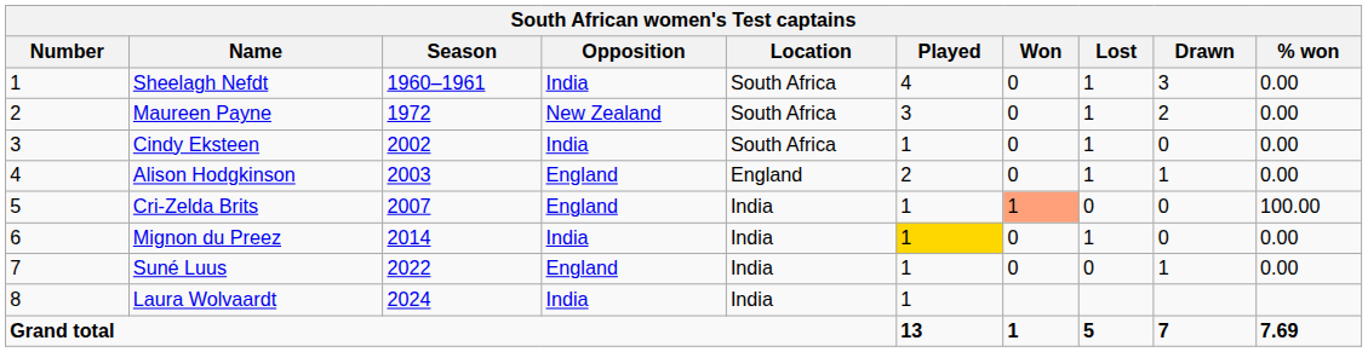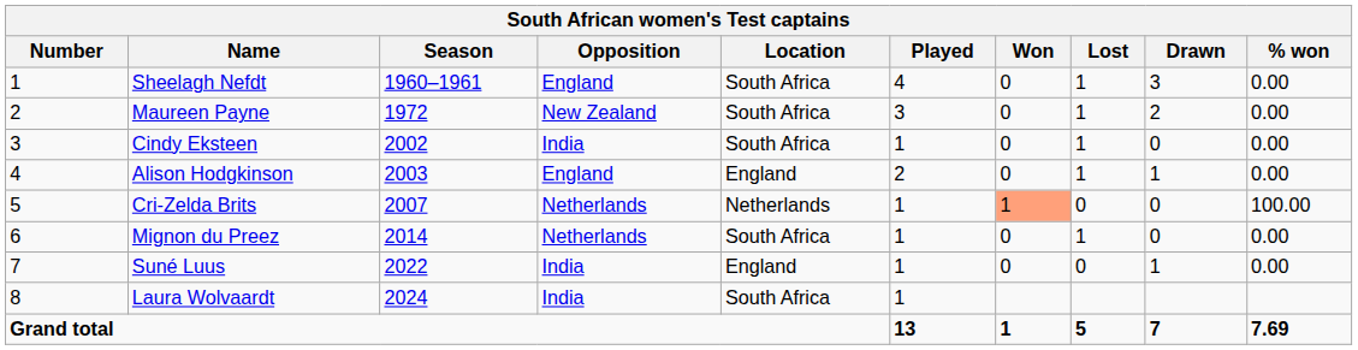 <table class="wikitable collapsible sortable" width="70%">
 <tr>
 <th bgcolor="#efefef" colspan=10>South African women's Test captains</th>
 </tr>
 <tr bgcolor="#efefef">
 <th>Number</th>
 <th>Name</th>
 <th>Season</th>
 <th>Opposition</th>
 <th>Location</th>
 <th>Played</th>
 <th>Won</th>
 <th>Lost</th>
 <th>Drawn</th>
 <th>% won</th>
 </tr>
 <tr>
 <td>1</td>
 <td><a href='#'>Sheelagh Nefdt</a></td>
 <td><a href='#'>1960–1961</a></td>
-<td><a href='#'>India</a></td>
+<td><a href='#'>England</a></td>
 <td>South Africa</td>
 <td>4</td>
 <td>0</td>
 <td>1</td>
 <td>3</td>
 <td>0.00</td>
 </tr>
 <tr>
 <td>2</td>
 <td><a href='#'>Maureen Payne</a></td>
 <td><a href='#'>1972</a></td>
 <td><a href='#'>New Zealand</a></td>
 <td>South Africa</td>
 <td>3</td>
 <td>0</td>
 <td>1</td>
 <td>2</td>
 <td>0.00</td>
 </tr>
 <tr>
 <td>3</td>
 <td><a href='#'>Cindy Eksteen</a></td>
 <td><a href='#'>2002</a></td>
 <td><a href='#'>India</a></td>
 <td>South Africa</td>
 <td>1</td>
 <td>0</td>
 <td>1</td>
 <td>0</td>
 <td>0.00</td>
 </tr>
 <tr>
 <td>4</td>
 <td><a href='#'>Alison Hodgkinson</a></td>
 <td><a href='#'>2003</a></td>
 <td><a href='#'>England</a></td>
 <td>England</td>
 <td>2</td>
 <td>0</td>
 <td>1</td>
 <td>1</td>
 <td>0.00</td>
 </tr>
 <tr>
 <td>5</td>
 <td><a href='#'>Cri-Zelda Brits</a></td>
 <td><a href='#'>2007</a></td>
-<td><a href='#'>England</a></td>
-<td>India</td>
+<td><a href='#'>Netherlands</a></td>
+<td>Netherlands</td>
 <td>1</td>
 <td style="background: lightsalmon;">1</td>
 <td>0</td>
 <td>0</td>
 <td>100.00</td>
 </tr>
 <tr>
 <td>6</td>
 <td><a href='#'>Mignon du Preez</a></td>
 <td><a href='#'>2014</a></td>
-<td><a href='#'>India</a></td>
-<td>India</td>
-<td style="background: gold;">1</td>
+<td><a href='#'>Netherlands</a></td>
+<td>South Africa</td>
+<td>1</td>
 <td>0</td>
 <td>1</td>
 <td>0</td>
 <td>0.00</td>
 </tr>
 <tr>
 <td>7</td>
 <td><a href='#'>Suné Luus</a></td>
 <td><a href='#'>2022</a></td>
-<td><a href='#'>England</a></td>
-<td>India</td>
+<td><a href='#'>India</a></td>
+<td>England</td>
 <td>1</td>
 <td>0</td>
 <td>0</td>
 <td>1</td>
 <td>0.00</td>
 </tr>
 <tr>
 <td>8</td>
 <td><a href='#'>Laura Wolvaardt</a></td>
 <td><a href='#'>2024</a></td>
 <td><a href='#'>India</a></td>
-<td>India</td>
+<td>South Africa</td>
 <td>1</td>
 <td></td>
 <td></td>
 <td></td>
 <td></td>
 </tr>
 <tr>
 <td colspan=5><strong>Grand total</strong></td>
 <td><strong>13</strong></td>
 <td><strong>1</strong></td>
 <td><strong>5</strong></td>
 <td><strong>7</strong></td>
 <td><strong>7.69</strong></td>
 </tr>
 </table>
